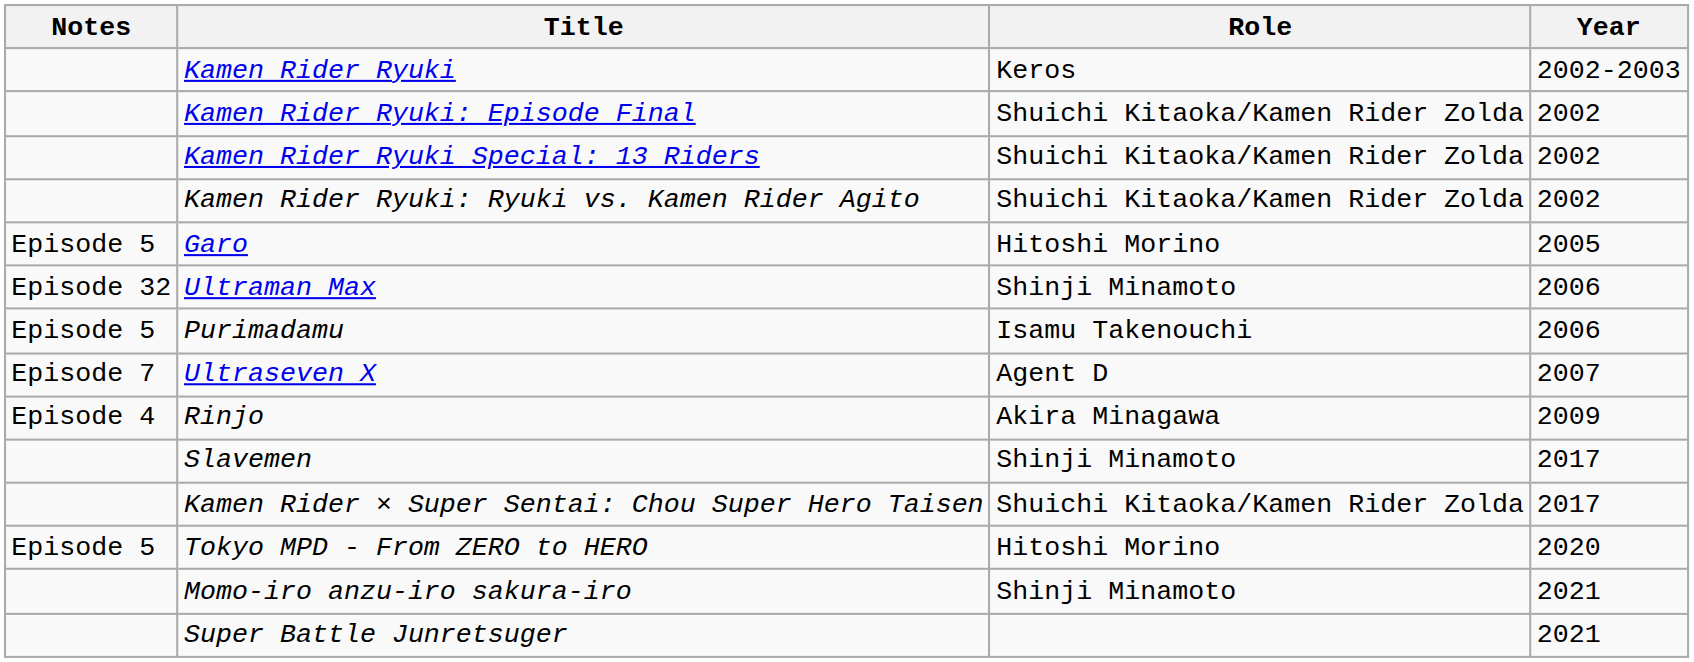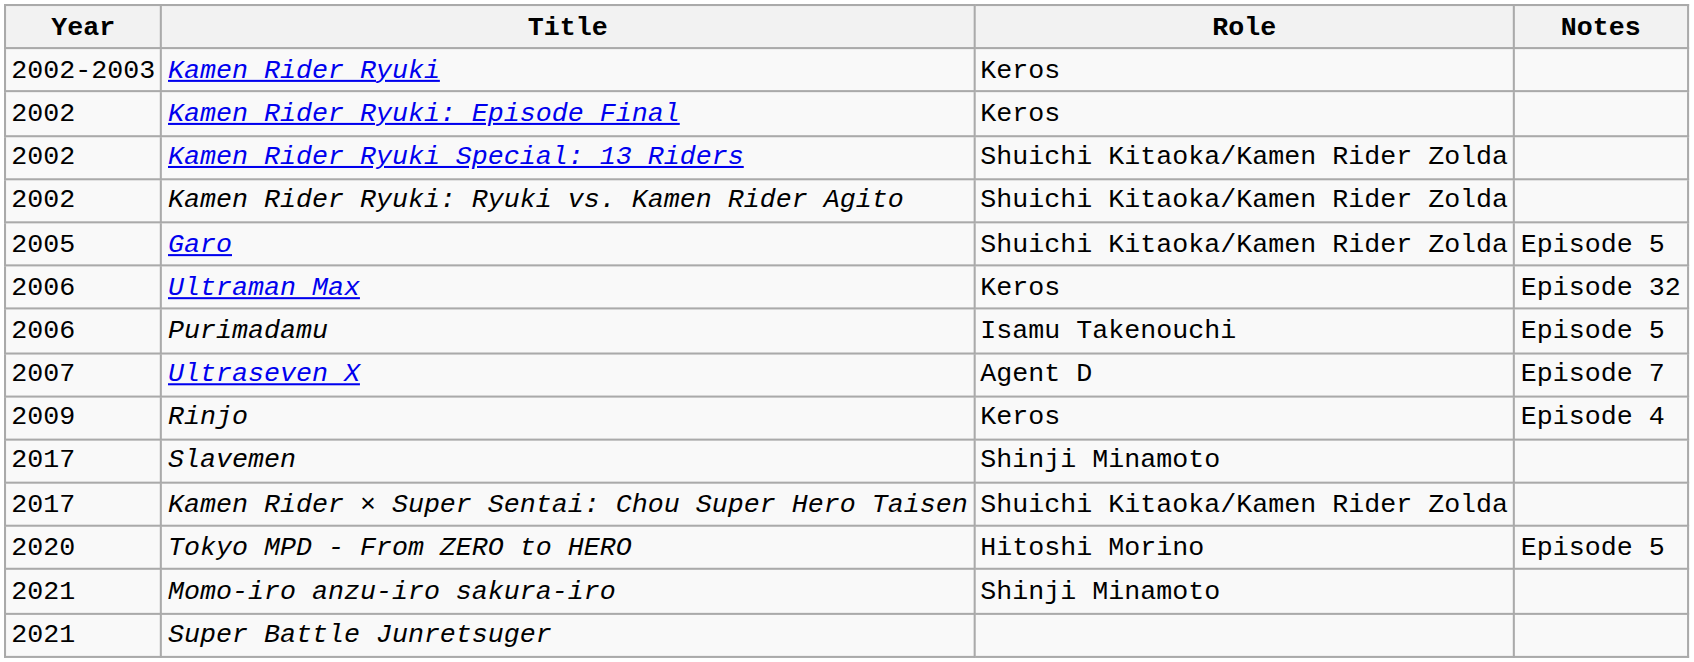 <table class="wikitable sortable">
 <tr>
-<th class="unsortable">Notes</th>
+<th>Year</th>
 <th>Title</th>
 <th>Role</th>
-<th>Year</th>
+<th class="unsortable">Notes</th>
 </tr>
 <tr>
-<td></td>
+<td>2002-2003</td>
 <td><em><a href='#'>Kamen Rider Ryuki</a></em></td>
 <td>Keros</td>
-<td>2002-2003</td>
+<td></td>
 </tr>
 <tr>
+<td>2002</td>
+<td><em><a href='#'>Kamen Rider Ryuki: Episode Final</a></em></td>
+<td>Keros</td>
 <td></td>
-<td><em><a href='#'>Kamen Rider Ryuki: Episode Final</a></em></td>
-<td>Shuichi Kitaoka/Kamen Rider Zolda</td>
-<td>2002</td>
 </tr>
 <tr>
-<td></td>
+<td>2002</td>
 <td><em><a href='#'>Kamen Rider Ryuki Special: 13 Riders</a></em></td>
 <td>Shuichi Kitaoka/Kamen Rider Zolda</td>
-<td>2002</td>
+<td></td>
 </tr>
 <tr>
-<td></td>
+<td>2002</td>
 <td><em>Kamen Rider Ryuki: Ryuki vs. Kamen Rider Agito</em></td>
 <td>Shuichi Kitaoka/Kamen Rider Zolda</td>
-<td>2002</td>
+<td></td>
 </tr>
 <tr>
+<td>2005</td>
+<td><em><a href='#'>Garo</a></em></td>
+<td>Shuichi Kitaoka/Kamen Rider Zolda</td>
 <td>Episode 5</td>
-<td><em><a href='#'>Garo</a></em></td>
-<td>Hitoshi Morino</td>
-<td>2005</td>
 </tr>
 <tr>
+<td>2006</td>
+<td><em><a href='#'>Ultraman Max</a></em></td>
+<td>Keros</td>
 <td>Episode 32</td>
-<td><em><a href='#'>Ultraman Max</a></em></td>
-<td>Shinji Minamoto</td>
-<td>2006</td>
 </tr>
 <tr>
-<td>Episode 5</td>
+<td>2006</td>
 <td><em>Purimadamu</em></td>
 <td>Isamu Takenouchi</td>
-<td>2006</td>
+<td>Episode 5</td>
 </tr>
 <tr>
-<td>Episode 7</td>
+<td>2007</td>
 <td><em><a href='#'>Ultraseven X</a></em></td>
 <td>Agent D</td>
-<td>2007</td>
+<td>Episode 7</td>
 </tr>
 <tr>
+<td>2009</td>
+<td><em>Rinjo</em></td>
+<td>Keros</td>
 <td>Episode 4</td>
-<td><em>Rinjo</em></td>
-<td>Akira Minagawa</td>
-<td>2009</td>
 </tr>
 <tr>
-<td></td>
+<td>2017</td>
 <td><em>Slavemen</em></td>
 <td>Shinji Minamoto</td>
-<td>2017</td>
+<td></td>
 </tr>
 <tr>
-<td></td>
+<td>2017</td>
 <td><em>Kamen Rider × Super Sentai: Chou Super Hero Taisen</em></td>
 <td>Shuichi Kitaoka/Kamen Rider Zolda</td>
-<td>2017</td>
+<td></td>
 </tr>
 <tr>
-<td>Episode 5</td>
+<td>2020</td>
 <td><em>Tokyo MPD - From ZERO to HERO</em></td>
 <td>Hitoshi Morino</td>
-<td>2020</td>
+<td>Episode 5</td>
 </tr>
 <tr>
-<td></td>
+<td>2021</td>
 <td><em>Momo-iro anzu-iro sakura-iro</em></td>
 <td>Shinji Minamoto</td>
-<td>2021</td>
+<td></td>
 </tr>
 <tr>
-<td></td>
+<td>2021</td>
 <td><em>Super Battle Junretsuger</em></td>
 <td></td>
-<td>2021</td>
+<td></td>
 </tr>
 </table>
